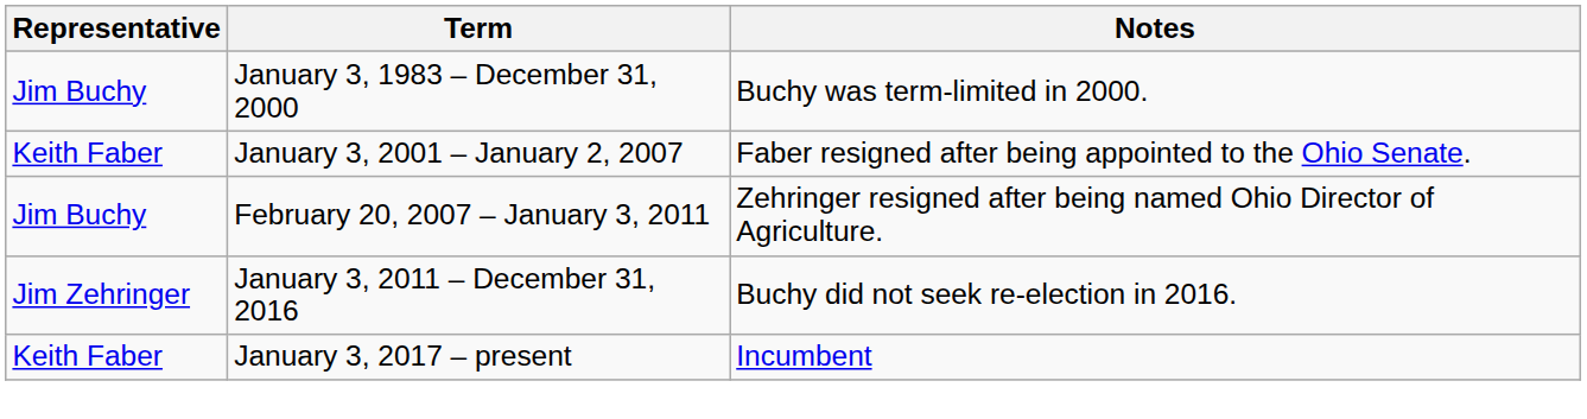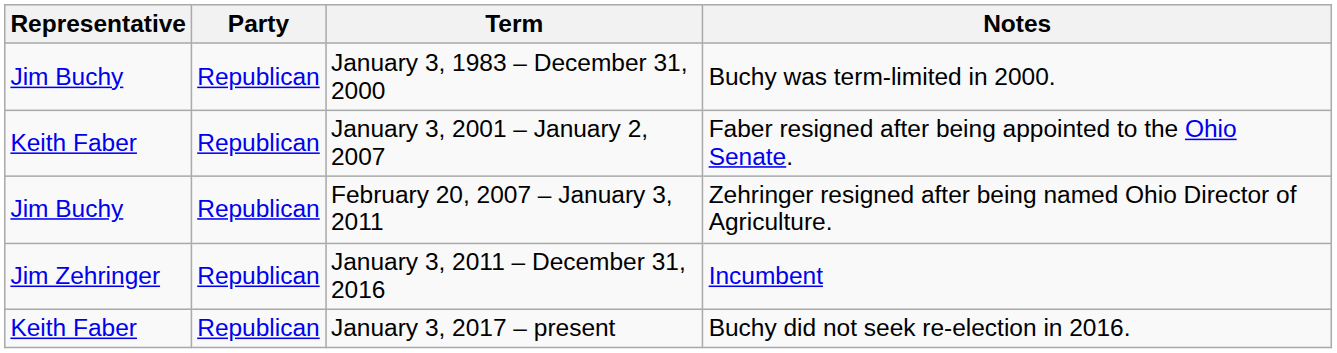 <table class=wikitable>
 <tr valign=bottom>
 <th>Representative</th>
+<th>Party</th>
 <th>Term</th>
 <th>Notes</th>
 </tr>
 <tr>
 <td><a href='#'>Jim Buchy</a></td>
+<td><a href='#'>Republican</a></td>
 <td>January 3, 1983 – December 31, 2000</td>
 <td>Buchy was term-limited in 2000.</td>
 </tr>
 <tr>
 <td><a href='#'>Keith Faber</a></td>
+<td><a href='#'>Republican</a></td>
 <td>January 3, 2001 – January 2, 2007</td>
 <td>Faber resigned after being appointed to the <a href='#'>Ohio Senate</a>.</td>
 </tr>
 <tr>
 <td><a href='#'>Jim Buchy</a></td>
+<td><a href='#'>Republican</a></td>
 <td>February 20, 2007 – January 3, 2011</td>
 <td>Zehringer resigned after being named Ohio Director of Agriculture.</td>
 </tr>
 <tr>
 <td><a href='#'>Jim Zehringer</a></td>
+<td><a href='#'>Republican</a></td>
 <td>January 3, 2011 – December 31, 2016</td>
-<td>Buchy did not seek re-election in 2016.</td>
+<td><a href='#'>Incumbent</a></td>
 </tr>
 <tr>
 <td><a href='#'>Keith Faber</a></td>
+<td><a href='#'>Republican</a></td>
 <td>January 3, 2017 – present</td>
-<td><a href='#'>Incumbent</a></td>
+<td>Buchy did not seek re-election in 2016.</td>
 </tr>
 </table>
